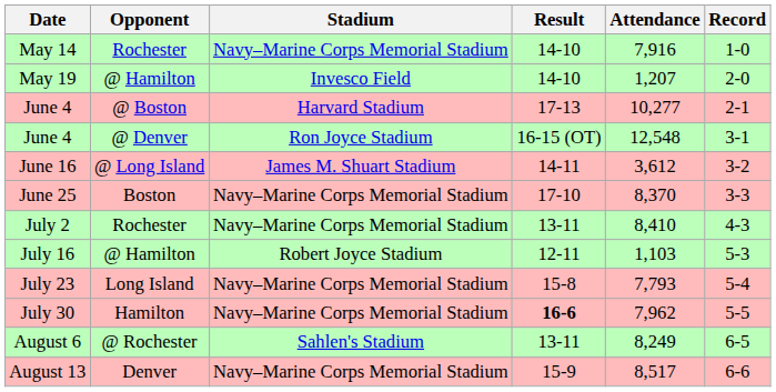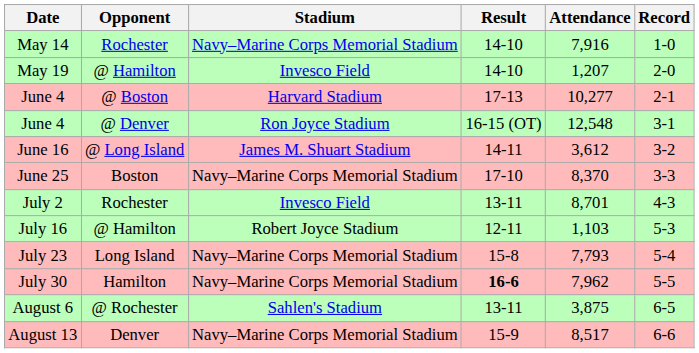 <table class="wikitable" style="text-align:center">
 <tr>
 <th>Date</th>
 <th>Opponent</th>
 <th>Stadium</th>
 <th>Result</th>
 <th>Attendance</th>
 <th>Record</th>
 </tr>
 <tr bgcolor="bbffbb">
 <td>May 14</td>
 <td><a href='#'>Rochester</a></td>
 <td><a href='#'>Navy–Marine Corps Memorial Stadium</a></td>
 <td>14-10</td>
 <td>7,916</td>
 <td>1-0</td>
 </tr>
 <tr bgcolor="bbffbb">
 <td>May 19</td>
 <td>@ <a href='#'>Hamilton</a></td>
 <td><a href='#'>Invesco Field</a></td>
 <td>14-10</td>
 <td>1,207</td>
 <td>2-0</td>
 </tr>
 <tr bgcolor="ffbbbb">
 <td>June 4</td>
 <td>@ <a href='#'>Boston</a></td>
 <td><a href='#'>Harvard Stadium</a></td>
 <td>17-13</td>
 <td>10,277</td>
 <td>2-1</td>
 </tr>
 <tr bgcolor="bbffbb">
 <td>June 4</td>
 <td>@ <a href='#'>Denver</a></td>
 <td><a href='#'>Ron Joyce Stadium</a></td>
 <td>16-15 (OT)</td>
 <td>12,548</td>
 <td>3-1</td>
 </tr>
 <tr bgcolor="ffbbbb">
 <td>June 16</td>
 <td>@ <a href='#'>Long Island</a></td>
 <td><a href='#'>James M. Shuart Stadium</a></td>
 <td>14-11</td>
 <td>3,612</td>
 <td>3-2</td>
 </tr>
 <tr bgcolor="ffbbbb">
 <td>June 25</td>
 <td>Boston</td>
 <td>Navy–Marine Corps Memorial Stadium</td>
 <td>17-10</td>
 <td>8,370</td>
 <td>3-3</td>
 </tr>
 <tr bgcolor="bbffbb">
 <td>July 2</td>
 <td>Rochester</td>
-<td>Navy–Marine Corps Memorial Stadium</td>
+<td><a href='#'>Invesco Field</a></td>
 <td>13-11</td>
-<td>8,410</td>
+<td>8,701</td>
 <td>4-3</td>
 </tr>
 <tr bgcolor="bbffbb">
 <td>July 16</td>
 <td>@ Hamilton</td>
 <td>Robert Joyce Stadium</td>
 <td>12-11</td>
 <td>1,103</td>
 <td>5-3</td>
 </tr>
 <tr bgcolor="ffbbbb">
 <td>July 23</td>
 <td>Long Island</td>
 <td>Navy–Marine Corps Memorial Stadium</td>
 <td>15-8</td>
 <td>7,793</td>
 <td>5-4</td>
 </tr>
 <tr bgcolor="ffbbbb">
 <td>July 30</td>
 <td>Hamilton</td>
 <td>Navy–Marine Corps Memorial Stadium</td>
 <td><strong>16-6</strong></td>
 <td>7,962</td>
 <td>5-5</td>
 </tr>
 <tr bgcolor="bbffbb">
 <td>August 6</td>
 <td>@ Rochester</td>
 <td><a href='#'>Sahlen's Stadium</a></td>
 <td>13-11</td>
-<td>8,249</td>
+<td>3,875</td>
 <td>6-5</td>
 </tr>
 <tr bgcolor="ffbbbb">
 <td>August 13</td>
 <td>Denver</td>
 <td>Navy–Marine Corps Memorial Stadium</td>
 <td>15-9</td>
 <td>8,517</td>
 <td>6-6</td>
 </tr>
 </table>
